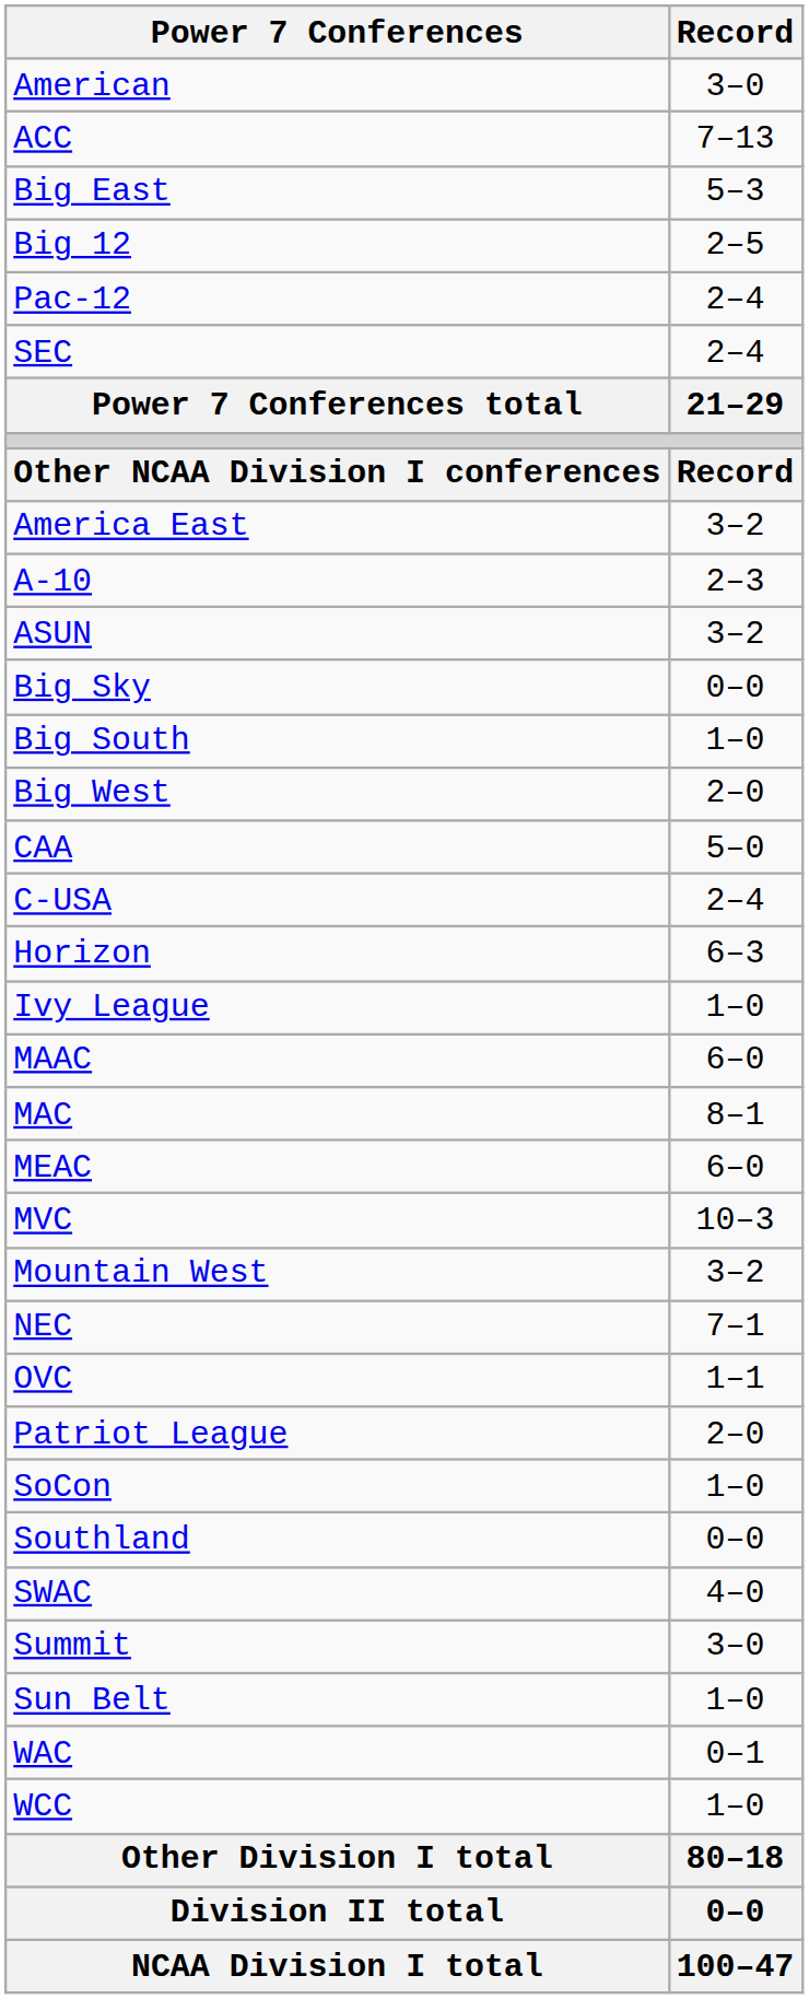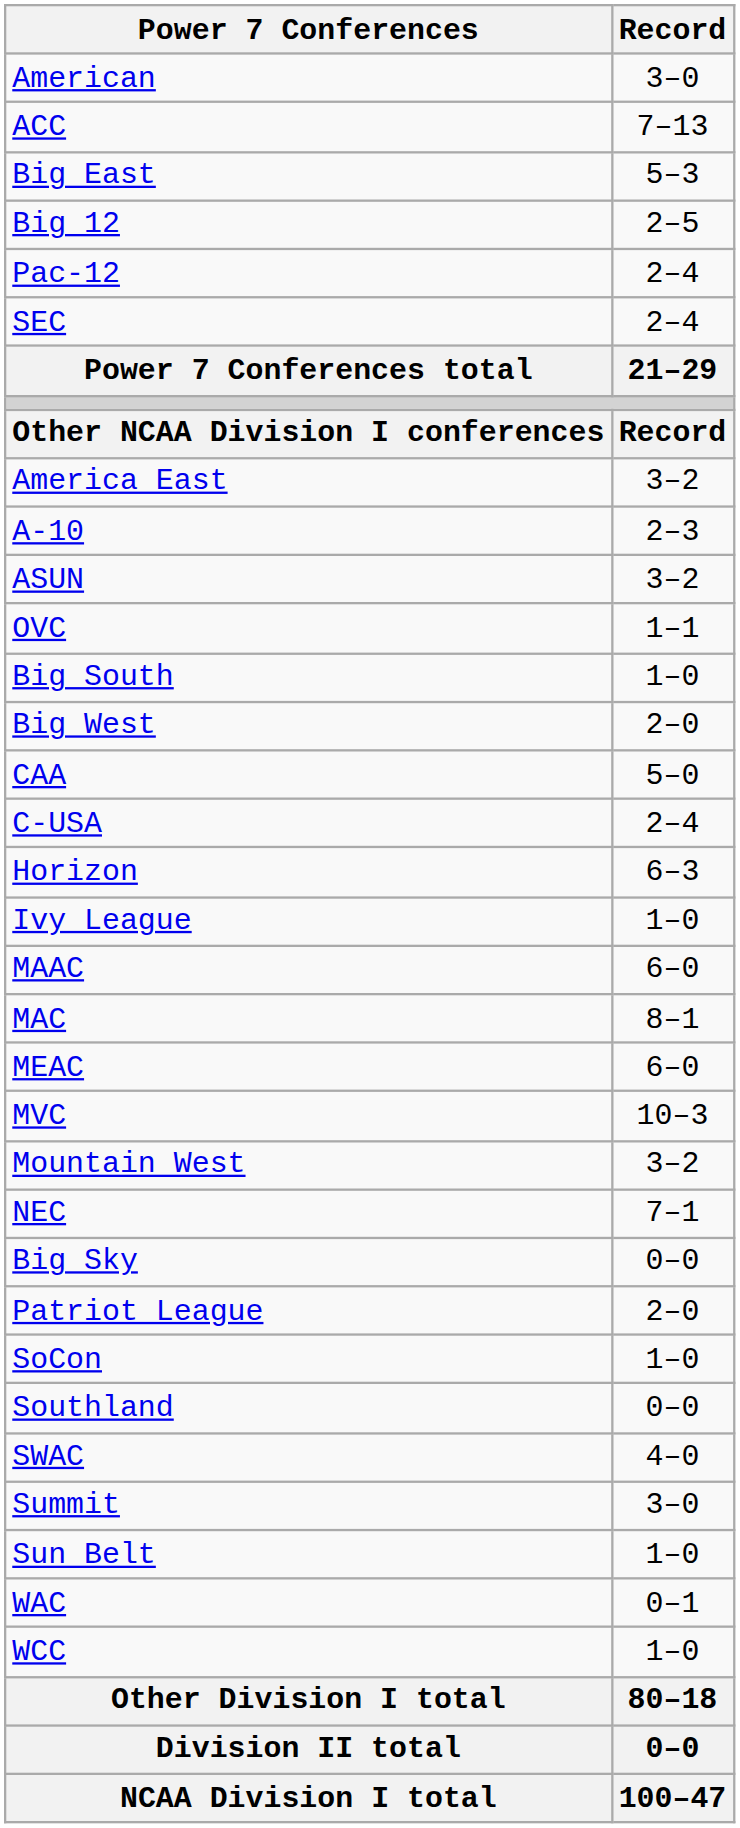 <table class="wikitable">
 <tr>
 <th>Power 7 Conferences</th>
 <th>Record</th>
 </tr>
 <tr>
 <td><a href='#'>American</a></td>
 <td align=center>3–0</td>
 </tr>
 <tr>
 <td><a href='#'>ACC</a></td>
 <td align=center>7–13</td>
 </tr>
 <tr>
 <td><a href='#'>Big East</a></td>
 <td align=center>5–3</td>
 </tr>
 <tr>
 <td><a href='#'>Big 12</a></td>
 <td align=center>2–5</td>
 </tr>
 <tr>
 <td><a href='#'>Pac-12</a></td>
 <td align=center>2–4</td>
 </tr>
 <tr>
 <td><a href='#'>SEC</a></td>
 <td align=center>2–4</td>
 </tr>
 <tr>
 <th>Power 7 Conferences total</th>
 <th>21–29</th>
 </tr>
 <tr>
 <th colspan="2" style="background:lightgrey;"></th>
 </tr>
 <tr>
 <th>Other NCAA Division I conferences</th>
 <th>Record</th>
 </tr>
 <tr>
 <td><a href='#'>America East</a></td>
 <td align=center>3–2</td>
 </tr>
 <tr>
 <td><a href='#'>A-10</a></td>
 <td align=center>2–3</td>
 </tr>
 <tr>
 <td><a href='#'>ASUN</a></td>
 <td align=center>3–2</td>
 </tr>
 <tr>
-<td><a href='#'>Big Sky</a></td>
-<td align=center>0–0</td>
+<td><a href='#'>OVC</a></td>
+<td align=center>1–1</td>
 </tr>
 <tr>
 <td><a href='#'>Big South</a></td>
 <td align=center>1–0</td>
 </tr>
 <tr>
 <td><a href='#'>Big West</a></td>
 <td align=center>2–0</td>
 </tr>
 <tr>
 <td><a href='#'>CAA</a></td>
 <td align=center>5–0</td>
 </tr>
 <tr>
 <td><a href='#'>C-USA</a></td>
 <td align=center>2–4</td>
 </tr>
 <tr>
 <td><a href='#'>Horizon</a></td>
 <td align=center>6–3</td>
 </tr>
 <tr>
 <td><a href='#'>Ivy League</a></td>
 <td align=center>1–0</td>
 </tr>
 <tr>
 <td><a href='#'>MAAC</a></td>
 <td align=center>6–0</td>
 </tr>
 <tr>
 <td><a href='#'>MAC</a></td>
 <td align=center>8–1</td>
 </tr>
 <tr>
 <td><a href='#'>MEAC</a></td>
 <td align=center>6–0</td>
 </tr>
 <tr>
 <td><a href='#'>MVC</a></td>
 <td align=center>10–3</td>
 </tr>
 <tr>
 <td><a href='#'>Mountain West</a></td>
 <td align=center>3–2</td>
 </tr>
 <tr>
 <td><a href='#'>NEC</a></td>
 <td align=center>7–1</td>
 </tr>
 <tr>
-<td><a href='#'>OVC</a></td>
-<td align=center>1–1</td>
+<td><a href='#'>Big Sky</a></td>
+<td align=center>0–0</td>
 </tr>
 <tr>
 <td><a href='#'>Patriot League</a></td>
 <td align=center>2–0</td>
 </tr>
 <tr>
 <td><a href='#'>SoCon</a></td>
 <td align=center>1–0</td>
 </tr>
 <tr>
 <td><a href='#'>Southland</a></td>
 <td align=center>0–0</td>
 </tr>
 <tr>
 <td><a href='#'>SWAC</a></td>
 <td align=center>4–0</td>
 </tr>
 <tr>
 <td><a href='#'>Summit</a></td>
 <td align=center>3–0</td>
 </tr>
 <tr>
 <td><a href='#'>Sun Belt</a></td>
 <td align=center>1–0</td>
 </tr>
 <tr>
 <td><a href='#'>WAC</a></td>
 <td align=center>0–1</td>
 </tr>
 <tr>
 <td><a href='#'>WCC</a></td>
 <td align=center>1–0</td>
 </tr>
 <tr>
 <th>Other Division I total</th>
 <th>80–18</th>
 </tr>
 <tr>
 <th>Division II total</th>
 <th>0–0</th>
 </tr>
 <tr>
 <th>NCAA Division I total</th>
 <th>100–47</th>
 </tr>
 </table>
